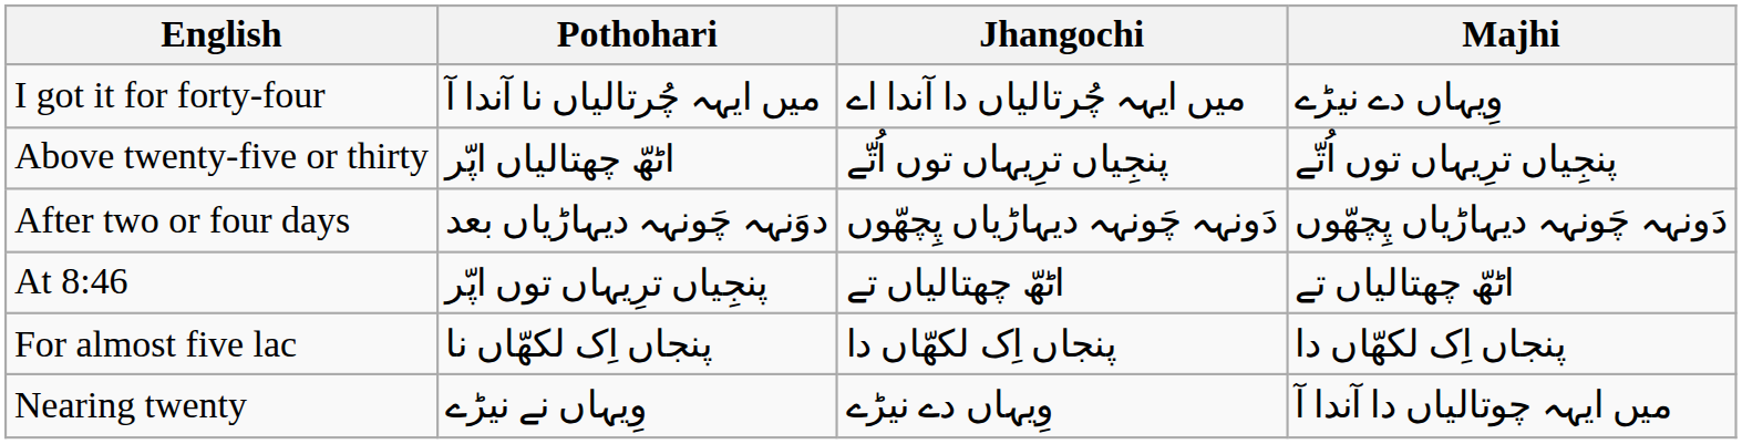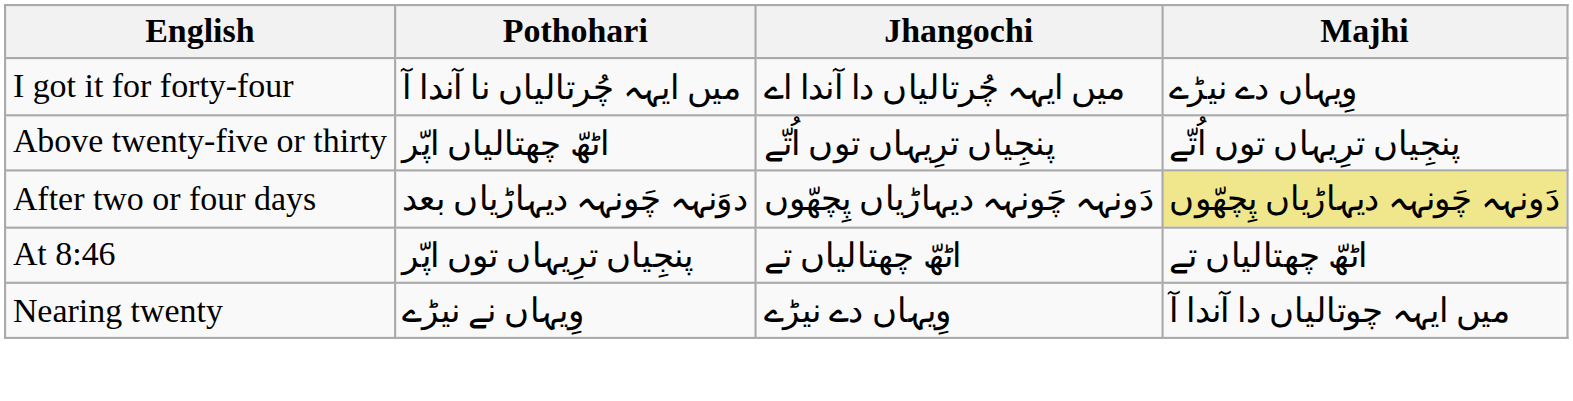 <table class="wikitable">
 <tr>
 <th>English</th>
 <th>Pothohari</th>
 <th>Jhangochi</th>
 <th>Majhi</th>
 </tr>
 <tr>
 <td>I got it for forty-four</td>
 <td>میں ایہہ چُرتالیاں نا آندا آ</td>
 <td>میں ایہہ چُرتالیاں دا آندا اے</td>
 <td>وِیہاں دے نیڑے</td>
 </tr>
 <tr>
 <td>Above twenty-five or thirty</td>
 <td>اٹھّ چھتالیاں اپّر</td>
 <td>پنجِیاں ترِیہاں توں اُتّے</td>
 <td>پنجِیاں ترِیہاں توں اُتّے</td>
 </tr>
 <tr>
 <td>After two or four days</td>
 <td>دوَنہہ چَونہہ دیہاڑیاں بعد</td>
 <td>دَونہہ چَونہہ دیہاڑیاں پِچھّوں</td>
-<td>دَونہہ چَونہہ دیہاڑیاں پِچھّوں</td>
+<td style="background: khaki;">دَونہہ چَونہہ دیہاڑیاں پِچھّوں</td>
 </tr>
 <tr>
 <td>At 8:46</td>
 <td>پنجِیاں ترِیہاں توں اپّر</td>
 <td>اٹھّ چھتالیاں تے</td>
 <td>اٹھّ چھتالیاں تے</td>
 </tr>
 <tr>
-<td>For almost five lac</td>
-<td>پنجاں اِک لکھّاں نا</td>
-<td>پنجاں اِک لکھّاں دا</td>
-<td>پنجاں اِک لکھّاں دا</td>
-</tr>
-<tr>
 <td>Nearing twenty</td>
 <td>وِیہاں نے نیڑے</td>
 <td>وِیہاں دے نیڑے</td>
 <td>میں ایہہ چوتالیاں دا آندا آ</td>
 </tr>
 </table>
